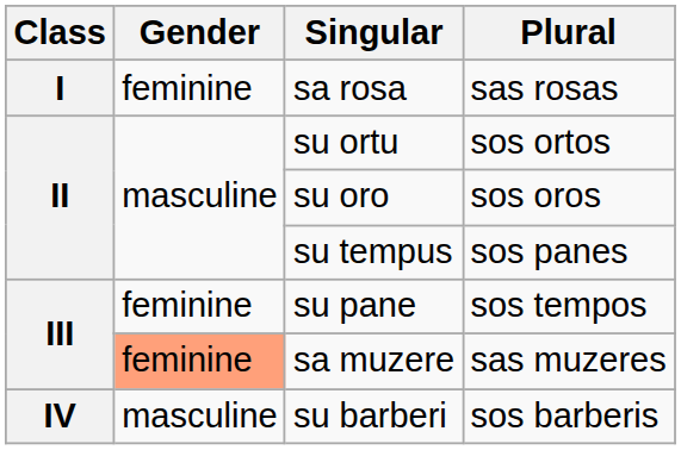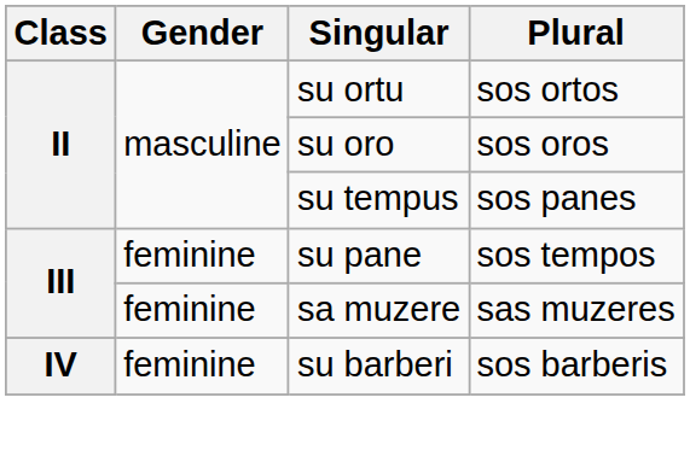 <table class="wikitable">
 <tr>
 <th>Class</th>
 <th>Gender</th>
 <th>Singular</th>
 <th>Plural</th>
-</tr>
-<tr>
-<th>I</th>
-<td>feminine</td>
-<td>sa rosa</td>
-<td>sas rosas</td>
 </tr>
 <tr>
 <th rowspan=3>II</th>
 <td rowspan=3>masculine</td>
 <td>su ortu</td>
 <td>sos ortos</td>
 </tr>
 <tr>
 <td>su oro</td>
 <td>sos oros</td>
 </tr>
 <tr>
 <td>su tempus</td>
 <td>sos panes</td>
 </tr>
 <tr>
 <th rowspan=2>III</th>
 <td>feminine</td>
 <td>su pane</td>
 <td>sos tempos</td>
 </tr>
 <tr>
-<td style="background: lightsalmon;">feminine</td>
+<td>feminine</td>
 <td>sa muzere</td>
 <td>sas muzeres</td>
 </tr>
 <tr>
 <th>IV</th>
-<td>masculine</td>
+<td>feminine</td>
 <td>su barberi</td>
 <td>sos barberis</td>
 </tr>
 </table>
